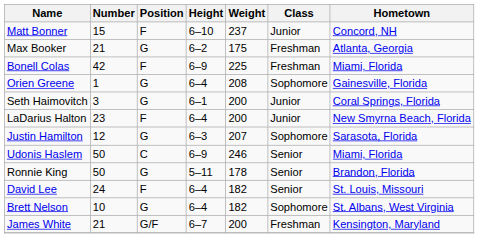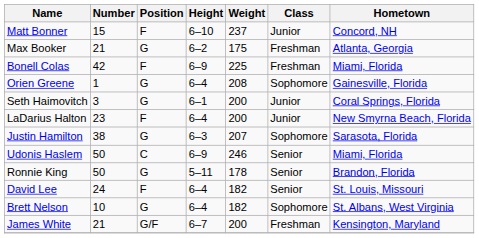 <table class="wikitable sortable" style="font-size: 95%;">
 <tr>
 <th>Name</th>
 <th>Number</th>
 <th>Position</th>
 <th>Height</th>
 <th>Weight</th>
 <th>Class</th>
 <th>Hometown</th>
 </tr>
 <tr>
 <td><a href='#'>Matt Bonner</a></td>
 <td>15</td>
 <td>F</td>
 <td>6–10</td>
 <td>237</td>
 <td>Junior</td>
 <td><a href='#'>Concord, NH</a></td>
 </tr>
 <tr>
 <td>Max Booker</td>
 <td>21</td>
 <td>G</td>
 <td>6–2</td>
 <td>175</td>
 <td>Freshman</td>
 <td><a href='#'>Atlanta, Georgia</a></td>
 </tr>
 <tr>
 <td><a href='#'>Bonell Colas</a></td>
 <td>42</td>
 <td>F</td>
 <td>6–9</td>
 <td>225</td>
 <td>Freshman</td>
 <td><a href='#'>Miami, Florida</a></td>
 </tr>
 <tr>
 <td><a href='#'>Orien Greene</a></td>
 <td>1</td>
 <td>G</td>
 <td>6–4</td>
 <td>208</td>
 <td>Sophomore</td>
 <td><a href='#'>Gainesville, Florida</a></td>
 </tr>
 <tr>
 <td>Seth Haimovitch</td>
 <td>3</td>
 <td>G</td>
 <td>6–1</td>
 <td>200</td>
 <td>Junior</td>
 <td><a href='#'>Coral Springs, Florida</a></td>
 </tr>
 <tr>
 <td>LaDarius Halton</td>
 <td>23</td>
 <td>F</td>
 <td>6–4</td>
 <td>200</td>
 <td>Junior</td>
 <td><a href='#'>New Smyrna Beach, Florida</a></td>
 </tr>
 <tr>
 <td><a href='#'>Justin Hamilton</a></td>
-<td>12</td>
+<td>38</td>
 <td>G</td>
 <td>6–3</td>
 <td>207</td>
 <td>Sophomore</td>
 <td><a href='#'>Sarasota, Florida</a></td>
 </tr>
 <tr>
 <td><a href='#'>Udonis Haslem</a></td>
 <td>50</td>
 <td>C</td>
 <td>6–9</td>
 <td>246</td>
 <td>Senior</td>
 <td><a href='#'>Miami, Florida</a></td>
 </tr>
 <tr>
 <td>Ronnie King</td>
 <td>50</td>
 <td>G</td>
 <td>5–11</td>
 <td>178</td>
 <td>Senior</td>
 <td><a href='#'>Brandon, Florida</a></td>
 </tr>
 <tr>
 <td><a href='#'>David Lee</a></td>
 <td>24</td>
 <td>F</td>
 <td>6–4</td>
 <td>182</td>
 <td>Senior</td>
 <td><a href='#'>St. Louis, Missouri</a></td>
 </tr>
 <tr>
 <td><a href='#'>Brett Nelson</a></td>
 <td>10</td>
 <td>G</td>
 <td>6–4</td>
 <td>182</td>
 <td>Sophomore</td>
 <td><a href='#'>St. Albans, West Virginia</a></td>
 </tr>
 <tr>
 <td><a href='#'>James White</a></td>
 <td>21</td>
 <td>G/F</td>
 <td>6–7</td>
 <td>200</td>
 <td>Freshman</td>
 <td><a href='#'>Kensington, Maryland</a></td>
 </tr>
 <tr>
 </tr>
 </table>
